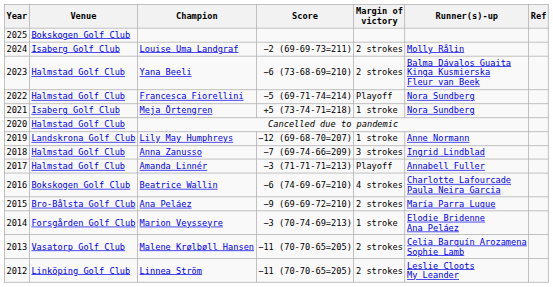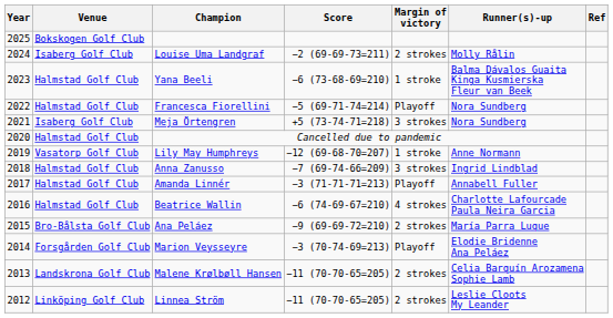 <table class="wikitable" style="font-size:95%">
 <tr>
 <th>Year</th>
 <th>Venue</th>
 <th>Champion</th>
 <th>Score</th>
 <th>Margin of<br>victory</th>
 <th>Runner(s)-up</th>
 <th>Ref</th>
 </tr>
 <tr>
 <td>2025</td>
 <td><a href='#'>Bokskogen Golf Club</a></td>
 <td></td>
 <td align=right></td>
 <td></td>
 <td></td>
 <td></td>
 </tr>
 <tr>
 <td>2024</td>
 <td><a href='#'>Isaberg Golf Club</a></td>
 <td> <a href='#'>Louise Uma Landgraf</a></td>
 <td align=right>−2 (69-69-73=211)</td>
 <td>2 strokes</td>
 <td> <a href='#'>Molly Rålin</a></td>
 <td></td>
 </tr>
 <tr>
 <td>2023</td>
 <td><a href='#'>Halmstad Golf Club</a></td>
 <td> <a href='#'>Yana Beeli</a></td>
 <td align=right>−6 (73-68-69=210)</td>
-<td>2 strokes</td>
+<td>1 stroke</td>
 <td> <a href='#'>Balma Dávalos Guaita</a><br> <a href='#'>Kinga Kusmierska</a><br> <a href='#'>Fleur van Beek</a></td>
 <td></td>
 </tr>
 <tr>
 <td>2022</td>
 <td><a href='#'>Halmstad Golf Club</a></td>
 <td> <a href='#'>Francesca Fiorellini</a></td>
 <td align=right>−5 (69-71-74=214)</td>
 <td>Playoff</td>
 <td> <a href='#'>Nora Sundberg</a></td>
 <td></td>
 </tr>
 <tr>
 <td>2021</td>
 <td><a href='#'>Isaberg Golf Club</a></td>
 <td> <a href='#'>Meja Örtengren</a></td>
 <td align=right>+5 (73-74-71=218)</td>
-<td>1 stroke</td>
+<td>3 strokes</td>
 <td> <a href='#'>Nora Sundberg</a></td>
 <td> </td>
 </tr>
 <tr>
 <td>2020</td>
 <td><a href='#'>Halmstad Golf Club</a></td>
 <td colspan=4 align=center><em>Cancelled due to pandemic</em></td>
 <td></td>
 </tr>
 <tr>
 <td>2019</td>
-<td><a href='#'>Landskrona Golf Club</a></td>
+<td><a href='#'>Vasatorp Golf Club</a></td>
 <td> <a href='#'>Lily May Humphreys</a></td>
 <td align=right>−12 (69-68-70=207)</td>
 <td>1 stroke</td>
 <td> <a href='#'>Anne Normann</a></td>
 <td></td>
 </tr>
 <tr>
 <td>2018</td>
 <td><a href='#'>Halmstad Golf Club</a></td>
 <td> <a href='#'>Anna Zanusso</a></td>
 <td align=right>−7 (69-74-66=209)</td>
 <td>3 strokes</td>
 <td> <a href='#'>Ingrid Lindblad</a></td>
 <td></td>
 </tr>
 <tr>
 <td>2017</td>
 <td><a href='#'>Halmstad Golf Club</a></td>
 <td> <a href='#'>Amanda Linnér</a></td>
 <td align=right>−3 (71-71-71=213)</td>
 <td>Playoff</td>
 <td> <a href='#'>Annabell Fuller</a></td>
 <td></td>
 </tr>
 <tr>
 <td>2016</td>
-<td><a href='#'>Bokskogen Golf Club</a></td>
+<td><a href='#'>Halmstad Golf Club</a></td>
 <td> <a href='#'>Beatrice Wallin</a></td>
 <td align=right>−6 (74-69-67=210)</td>
 <td>4 strokes</td>
 <td> <a href='#'>Charlotte Lafourcade</a><br> <a href='#'>Paula Neira Garcia</a></td>
 <td></td>
 </tr>
 <tr>
 <td>2015</td>
 <td><a href='#'>Bro-Bålsta Golf Club</a></td>
 <td> <a href='#'>Ana Peláez</a></td>
 <td align=right>−9 (69-69-72=210)</td>
 <td>2 strokes</td>
 <td> <a href='#'>María Parra Luque</a></td>
 <td></td>
 </tr>
 <tr>
 <td>2014</td>
 <td><a href='#'>Forsgården Golf Club</a></td>
 <td> <a href='#'>Marion Veysseyre</a></td>
 <td align=right>−3 (70-74-69=213)</td>
-<td>1 stroke</td>
+<td>Playoff</td>
 <td> <a href='#'>Elodie Bridenne</a><br> <a href='#'>Ana Peláez</a></td>
 <td></td>
 </tr>
 <tr>
 <td>2013</td>
-<td><a href='#'>Vasatorp Golf Club</a></td>
+<td><a href='#'>Landskrona Golf Club</a></td>
 <td> <a href='#'>Malene Krølbøll Hansen</a></td>
 <td align=right>−11 (70-70-65=205)</td>
 <td>2 strokes</td>
 <td> <a href='#'>Celia Barquín Arozamena</a><br> <a href='#'>Sophie Lamb</a></td>
 <td></td>
 </tr>
 <tr>
 <td>2012</td>
 <td><a href='#'>Linköping Golf Club</a></td>
 <td> <a href='#'>Linnea Ström</a></td>
 <td align=right>−11 (70-70-65=205)</td>
 <td>2 strokes</td>
 <td> <a href='#'>Leslie Cloots</a><br> <a href='#'>My Leander</a></td>
 <td></td>
 </tr>
 </table>
